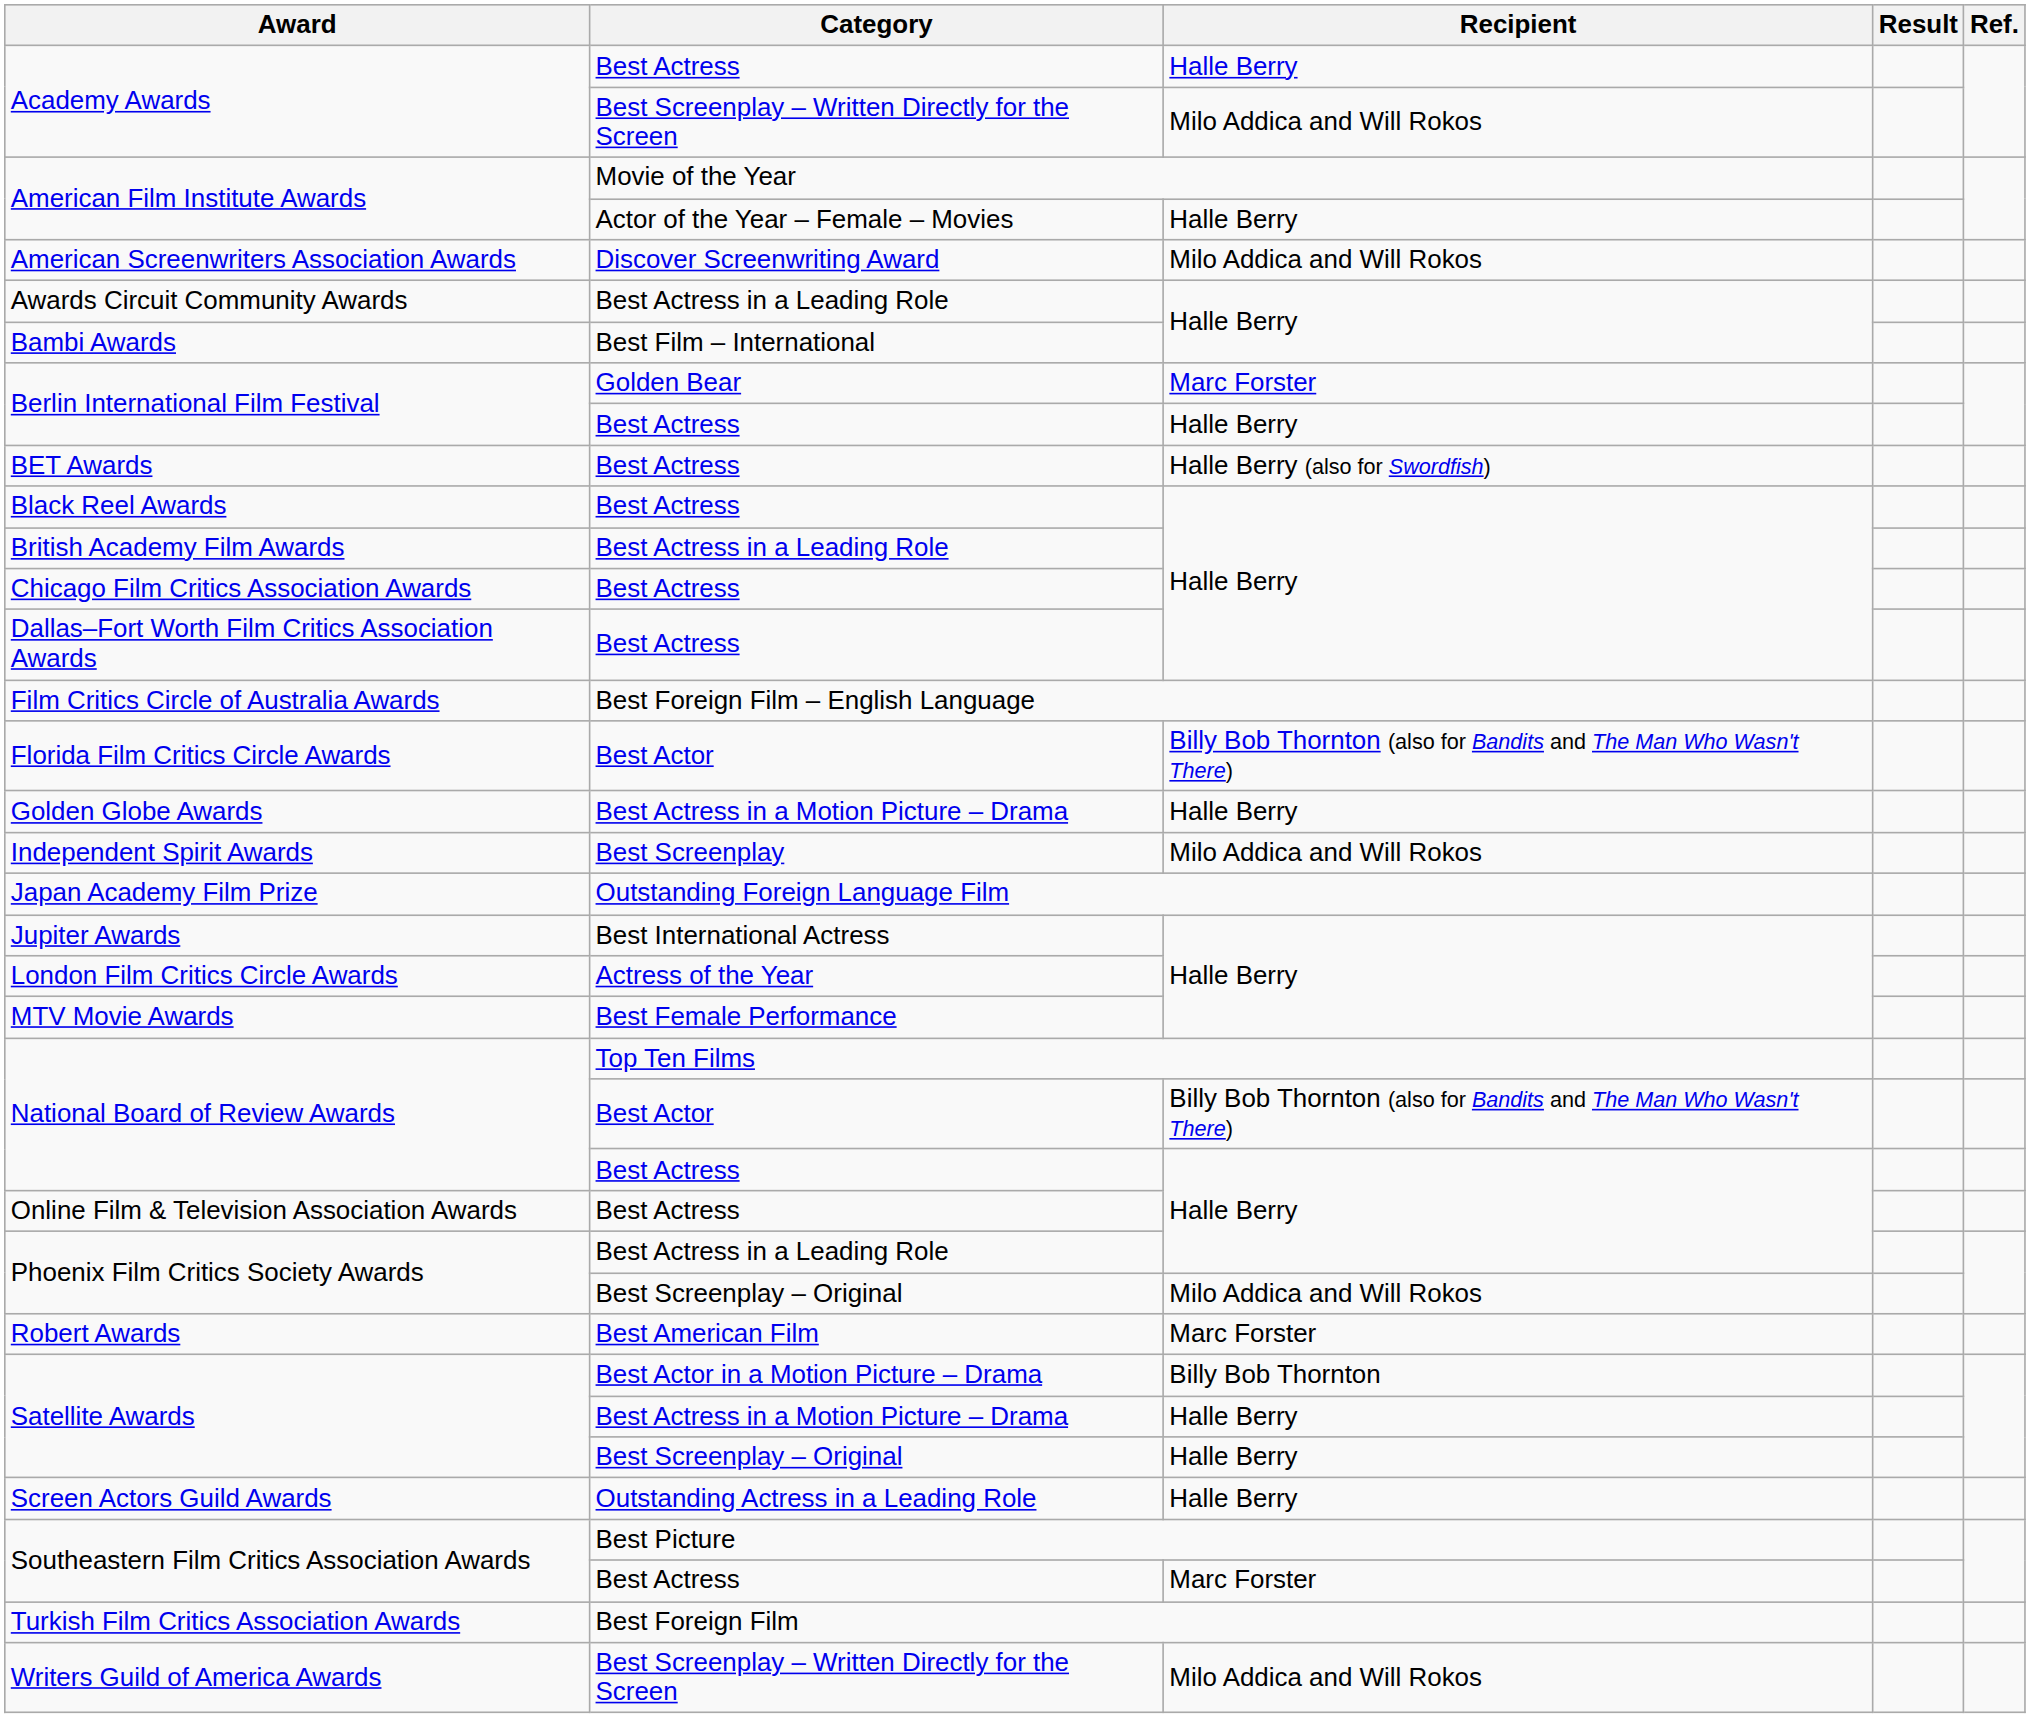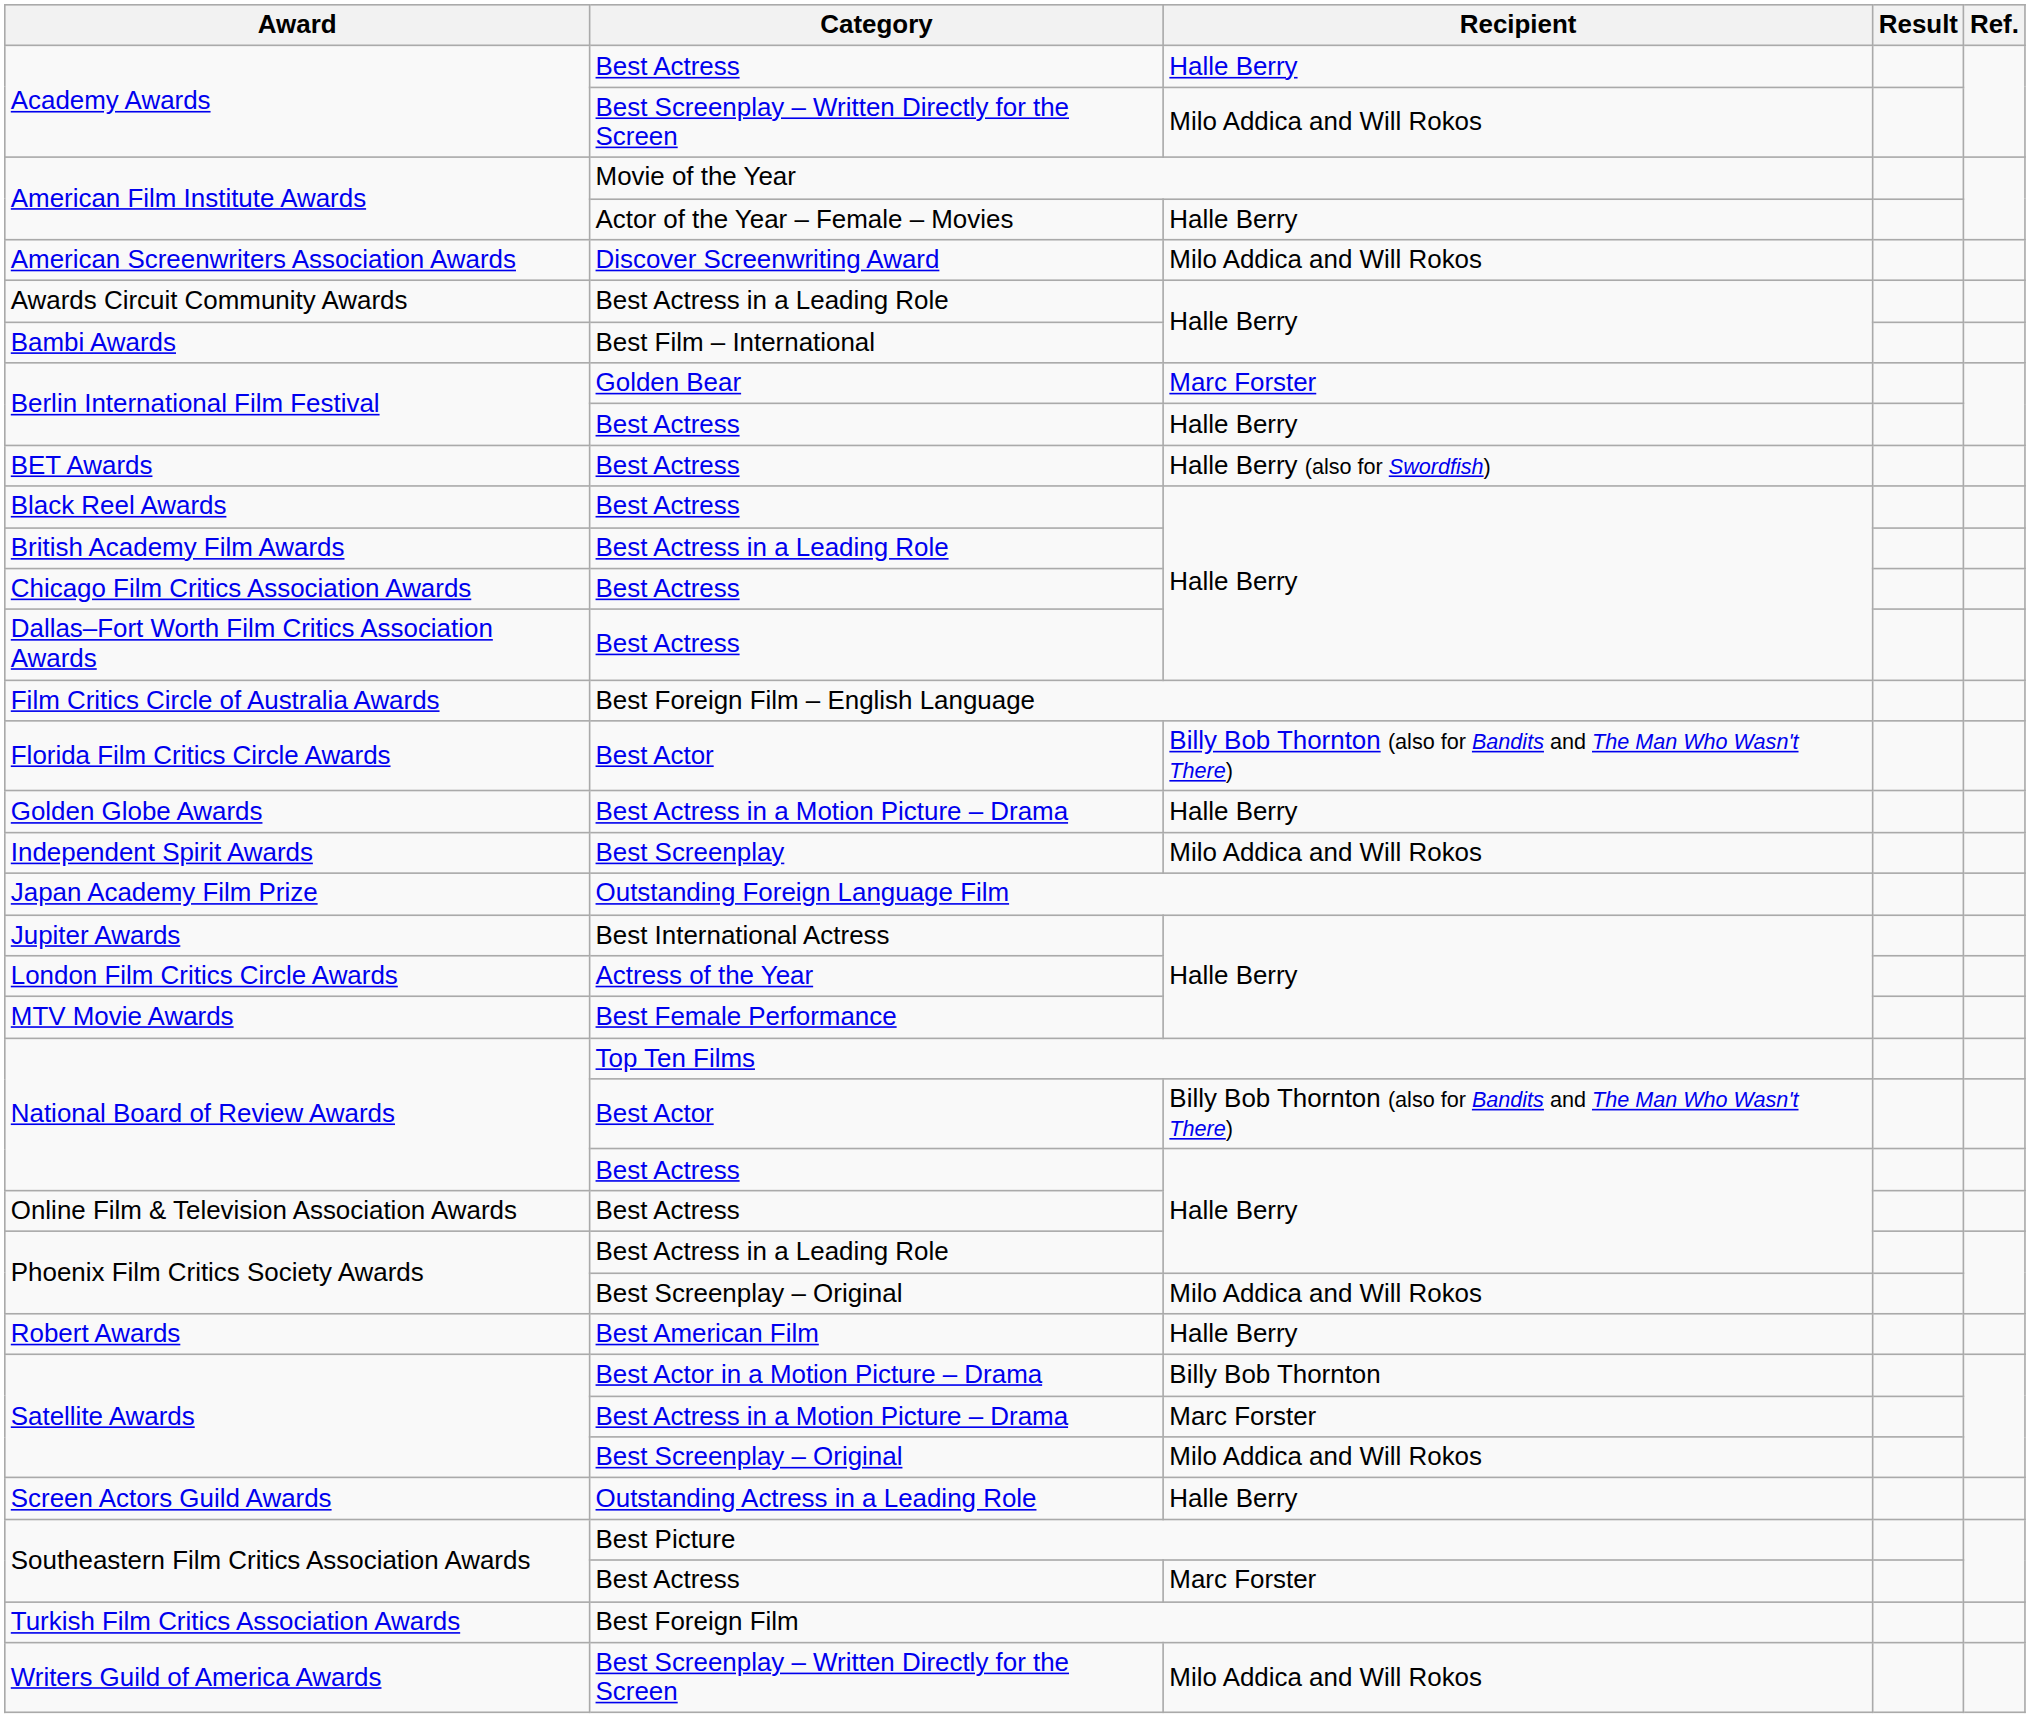 <table class="wikitable sortable">
 <tr>
 <th>Award</th>
 <th>Category</th>
 <th>Recipient</th>
 <th>Result</th>
 <th class=unsortable>Ref.</th>
 </tr>
 <tr>
 <td rowspan="2"><a href='#'>Academy Awards</a></td>
 <td><a href='#'>Best Actress</a></td>
 <td><a href='#'>Halle Berry</a></td>
 <td></td>
 <td rowspan=2></td>
 </tr>
 <tr>
 <td><a href='#'>Best Screenplay – Written Directly for the Screen</a></td>
 <td>Milo Addica and Will Rokos</td>
 <td></td>
 </tr>
 <tr>
 <td rowspan="2"><a href='#'>American Film Institute Awards</a></td>
 <td colspan="2">Movie of the Year</td>
 <td></td>
 <td rowspan=2></td>
 </tr>
 <tr>
 <td>Actor of the Year – Female – Movies</td>
 <td>Halle Berry</td>
 <td></td>
 </tr>
 <tr>
 <td><a href='#'>American Screenwriters Association Awards</a></td>
 <td><a href='#'>Discover Screenwriting Award</a></td>
 <td>Milo Addica and Will Rokos</td>
 <td></td>
 <td></td>
 </tr>
 <tr>
 <td>Awards Circuit Community Awards</td>
 <td>Best Actress in a Leading Role</td>
 <td rowspan="2">Halle Berry</td>
 <td></td>
 <td></td>
 </tr>
 <tr>
 <td><a href='#'>Bambi Awards</a></td>
 <td>Best Film – International</td>
 <td></td>
 <td></td>
 </tr>
 <tr>
 <td rowspan="2"><a href='#'>Berlin International Film Festival</a></td>
 <td><a href='#'>Golden Bear</a></td>
 <td><a href='#'>Marc Forster</a></td>
 <td></td>
 <td rowspan=2></td>
 </tr>
 <tr>
 <td><a href='#'>Best Actress</a></td>
 <td>Halle Berry</td>
 <td></td>
 </tr>
 <tr>
 <td><a href='#'>BET Awards</a></td>
 <td><a href='#'>Best Actress</a></td>
 <td>Halle Berry <small>(also for <em><a href='#'>Swordfish</a></em>)</small></td>
 <td></td>
 <td></td>
 </tr>
 <tr>
 <td><a href='#'>Black Reel Awards</a></td>
 <td><a href='#'>Best Actress</a></td>
 <td rowspan="4">Halle Berry</td>
 <td></td>
 <td></td>
 </tr>
 <tr>
 <td><a href='#'>British Academy Film Awards</a></td>
 <td><a href='#'>Best Actress in a Leading Role</a></td>
 <td></td>
 <td></td>
 </tr>
 <tr>
 <td><a href='#'>Chicago Film Critics Association Awards</a></td>
 <td><a href='#'>Best Actress</a></td>
 <td></td>
 <td></td>
 </tr>
 <tr>
 <td><a href='#'>Dallas–Fort Worth Film Critics Association Awards</a></td>
 <td><a href='#'>Best Actress</a></td>
 <td></td>
 <td></td>
 </tr>
 <tr>
 <td><a href='#'>Film Critics Circle of Australia Awards</a></td>
 <td colspan="2">Best Foreign Film – English Language</td>
 <td></td>
 <td></td>
 </tr>
 <tr>
 <td><a href='#'>Florida Film Critics Circle Awards</a></td>
 <td><a href='#'>Best Actor</a></td>
 <td><a href='#'>Billy Bob Thornton</a> <small>(also for <em><a href='#'>Bandits</a></em> and <em><a href='#'>The Man Who Wasn't There</a></em>)</small></td>
 <td></td>
 <td></td>
 </tr>
 <tr>
 <td><a href='#'>Golden Globe Awards</a></td>
 <td><a href='#'>Best Actress in a Motion Picture – Drama</a></td>
 <td>Halle Berry</td>
 <td></td>
 <td></td>
 </tr>
 <tr>
 <td><a href='#'>Independent Spirit Awards</a></td>
 <td><a href='#'>Best Screenplay</a></td>
 <td>Milo Addica and Will Rokos</td>
 <td></td>
 <td></td>
 </tr>
 <tr>
 <td><a href='#'>Japan Academy Film Prize</a></td>
 <td colspan="2"><a href='#'>Outstanding Foreign Language Film</a></td>
 <td></td>
 <td></td>
 </tr>
 <tr>
 <td><a href='#'>Jupiter Awards</a></td>
 <td>Best International Actress</td>
 <td rowspan="3">Halle Berry</td>
 <td></td>
 <td></td>
 </tr>
 <tr>
 <td><a href='#'>London Film Critics Circle Awards</a></td>
 <td><a href='#'>Actress of the Year</a></td>
 <td></td>
 <td></td>
 </tr>
 <tr>
 <td><a href='#'>MTV Movie Awards</a></td>
 <td><a href='#'>Best Female Performance</a></td>
 <td></td>
 <td></td>
 </tr>
 <tr>
 <td rowspan="3"><a href='#'>National Board of Review Awards</a></td>
 <td colspan="2"><a href='#'>Top Ten Films</a></td>
 <td></td>
 <td></td>
 </tr>
 <tr>
 <td><a href='#'>Best Actor</a></td>
 <td>Billy Bob Thornton <small>(also for <em><a href='#'>Bandits</a></em> and <em><a href='#'>The Man Who Wasn't There</a></em>)</small></td>
 <td></td>
 <td></td>
 </tr>
 <tr>
 <td><a href='#'>Best Actress</a></td>
 <td rowspan="3">Halle Berry</td>
 <td></td>
 <td></td>
 </tr>
 <tr>
 <td>Online Film & Television Association Awards</td>
 <td>Best Actress</td>
 <td></td>
 <td></td>
 </tr>
 <tr>
 <td rowspan="2">Phoenix Film Critics Society Awards</td>
 <td>Best Actress in a Leading Role</td>
 <td></td>
 <td rowspan=2></td>
 </tr>
 <tr>
 <td>Best Screenplay – Original</td>
 <td>Milo Addica and Will Rokos</td>
 <td></td>
 </tr>
 <tr>
 <td><a href='#'>Robert Awards</a></td>
 <td><a href='#'>Best American Film</a></td>
-<td>Marc Forster</td>
+<td>Halle Berry</td>
 <td></td>
 <td></td>
 </tr>
 <tr>
 <td rowspan="3"><a href='#'>Satellite Awards</a></td>
 <td><a href='#'>Best Actor in a Motion Picture – Drama</a></td>
 <td>Billy Bob Thornton</td>
 <td></td>
 <td rowspan=3></td>
 </tr>
 <tr>
 <td><a href='#'>Best Actress in a Motion Picture – Drama</a></td>
-<td>Halle Berry</td>
+<td>Marc Forster</td>
 <td></td>
 </tr>
 <tr>
 <td><a href='#'>Best Screenplay – Original</a></td>
-<td>Halle Berry</td>
+<td>Milo Addica and Will Rokos</td>
 <td></td>
 </tr>
 <tr>
 <td><a href='#'>Screen Actors Guild Awards</a></td>
 <td><a href='#'>Outstanding Actress in a Leading Role</a></td>
 <td>Halle Berry</td>
 <td></td>
 <td></td>
 </tr>
 <tr>
 <td rowspan="2">Southeastern Film Critics Association Awards</td>
 <td colspan="2">Best Picture</td>
 <td></td>
 <td rowspan=2></td>
 </tr>
 <tr>
 <td>Best Actress</td>
 <td>Marc Forster</td>
 <td></td>
 </tr>
 <tr>
 <td><a href='#'>Turkish Film Critics Association Awards</a></td>
 <td colspan="2">Best Foreign Film</td>
 <td></td>
 <td></td>
 </tr>
 <tr>
 <td><a href='#'>Writers Guild of America Awards</a></td>
 <td><a href='#'>Best Screenplay – Written Directly for the Screen</a></td>
 <td>Milo Addica and Will Rokos</td>
 <td></td>
 <td></td>
 </tr>
 </table>
